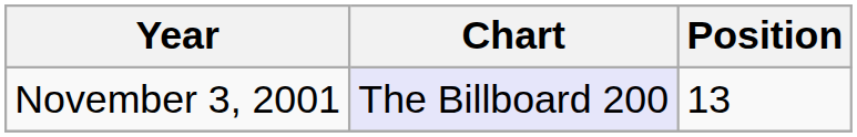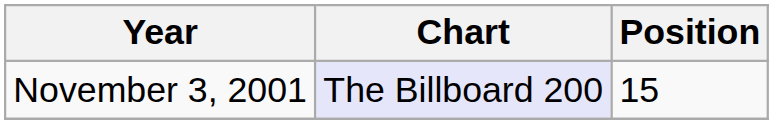 <table class="wikitable">
 <tr>
 <th align="left">Year</th>
 <th align="left">Chart</th>
 <th align="left">Position</th>
 </tr>
 <tr>
 <td align="left">November 3, 2001</td>
 <td align="left" style="background: lavender;">The Billboard 200</td>
-<td align="left">13</td>
+<td align="left">15</td>
 </tr>
 <tr>
 </tr>
 </table>
